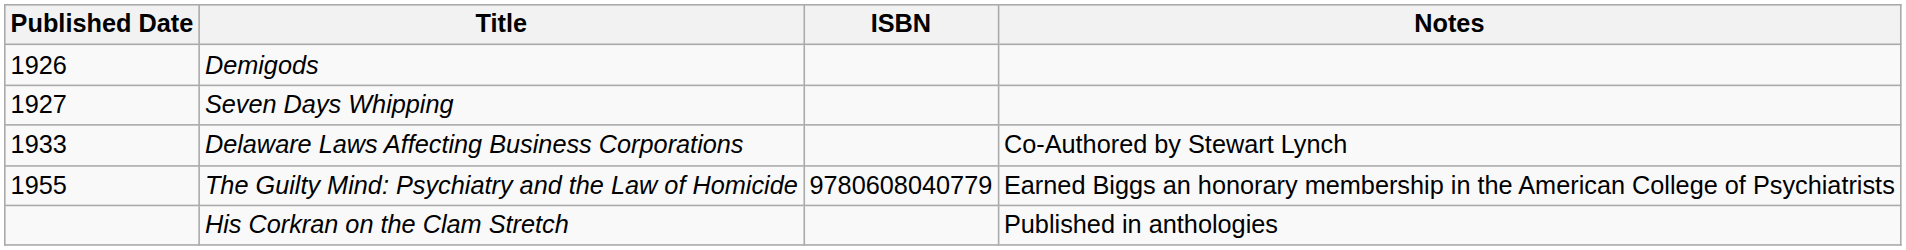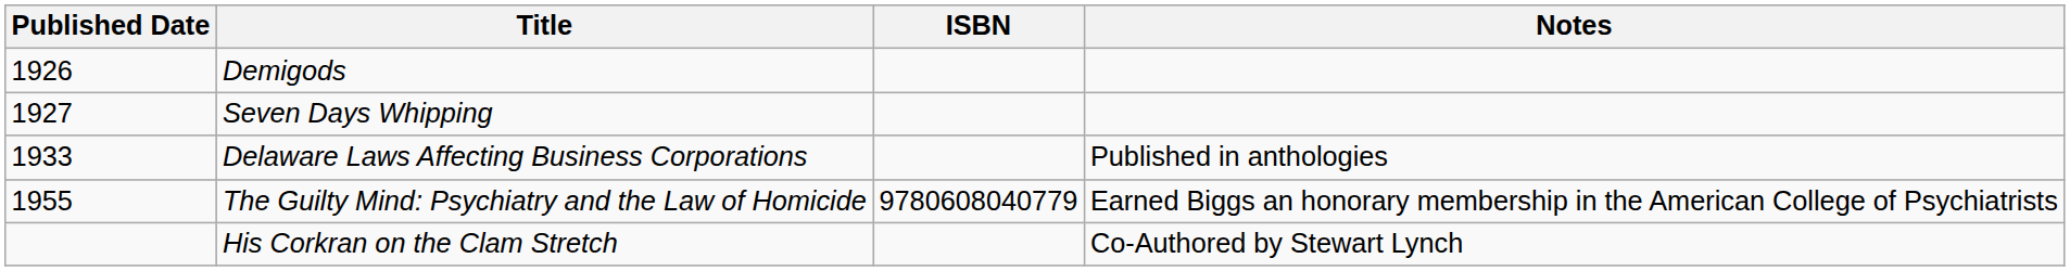 <table class="wikitable">
 <tr>
 <th>Published Date</th>
 <th>Title</th>
 <th>ISBN</th>
 <th>Notes</th>
 </tr>
 <tr>
 <td>1926</td>
 <td><em>Demigods</em></td>
 <td></td>
 <td></td>
 </tr>
 <tr>
 <td>1927</td>
 <td><em>Seven Days Whipping</em></td>
 <td></td>
 <td></td>
 </tr>
 <tr>
 <td>1933</td>
 <td><em>Delaware Laws Affecting Business Corporations</em></td>
 <td></td>
-<td>Co-Authored by Stewart Lynch</td>
+<td>Published in anthologies</td>
 </tr>
 <tr>
 <td>1955</td>
 <td><em>The Guilty Mind: Psychiatry and the Law of Homicide</em></td>
 <td>9780608040779</td>
 <td>Earned Biggs an honorary membership in the American College of Psychiatrists</td>
 </tr>
 <tr>
 <td></td>
 <td><em>His Corkran on the Clam Stretch</em></td>
 <td></td>
-<td>Published in anthologies</td>
+<td>Co-Authored by Stewart Lynch</td>
 </tr>
 </table>
